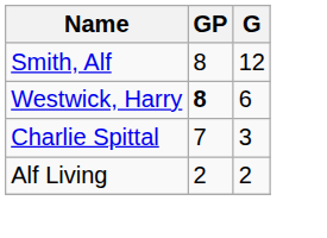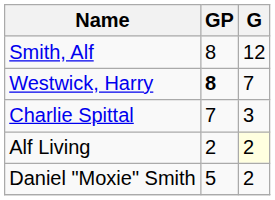 <table class="wikitable">
 <tr>
 <th>Name</th>
 <th>GP</th>
 <th>G</th>
 </tr>
 <tr>
 <td><a href='#'>Smith, Alf</a></td>
 <td>8</td>
 <td>12</td>
 </tr>
 <tr>
 <td><a href='#'>Westwick, Harry</a></td>
 <td><strong>8</strong></td>
-<td>6</td>
+<td>7</td>
 </tr>
 <tr>
 <td><a href='#'>Charlie Spittal</a></td>
 <td>7</td>
 <td>3</td>
 </tr>
 <tr>
 <td>Alf Living</td>
 <td>2</td>
+<td style="background: lightyellow;">2</td>
+</tr>
+<tr>
+<td>Daniel "Moxie" Smith</td>
+<td>5</td>
 <td>2</td>
 </tr>
 <tr>
 </tr>
 </table>
